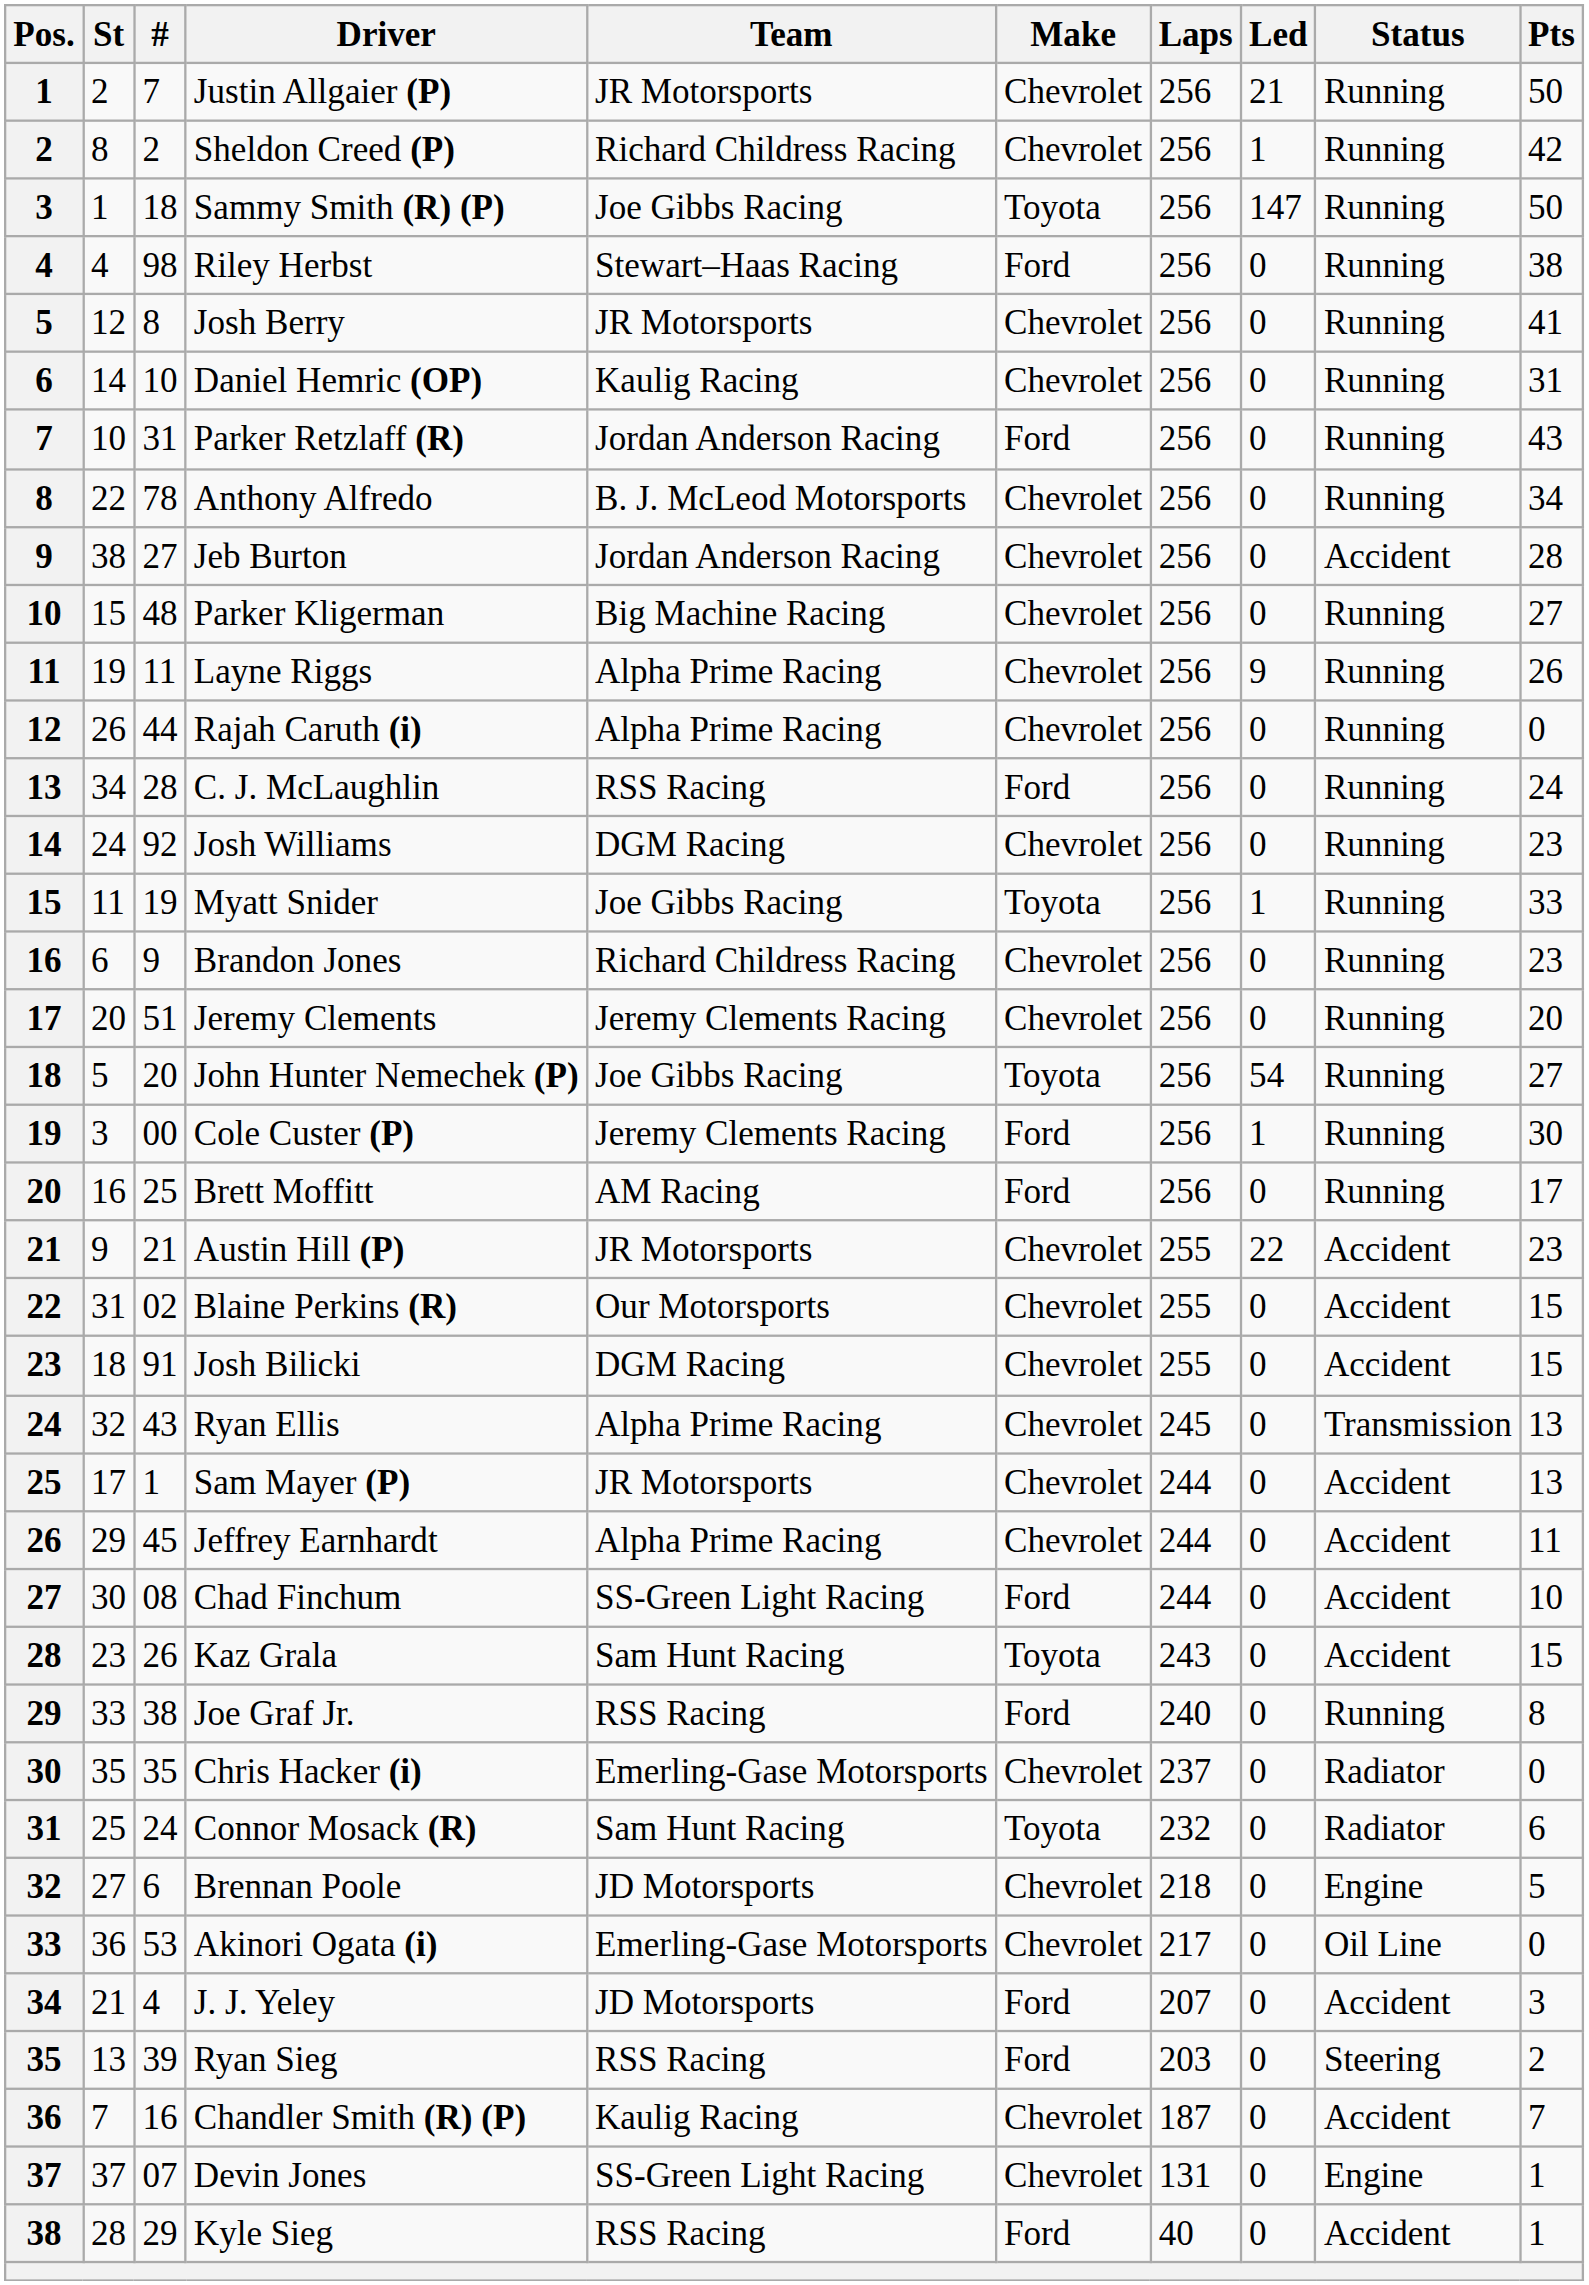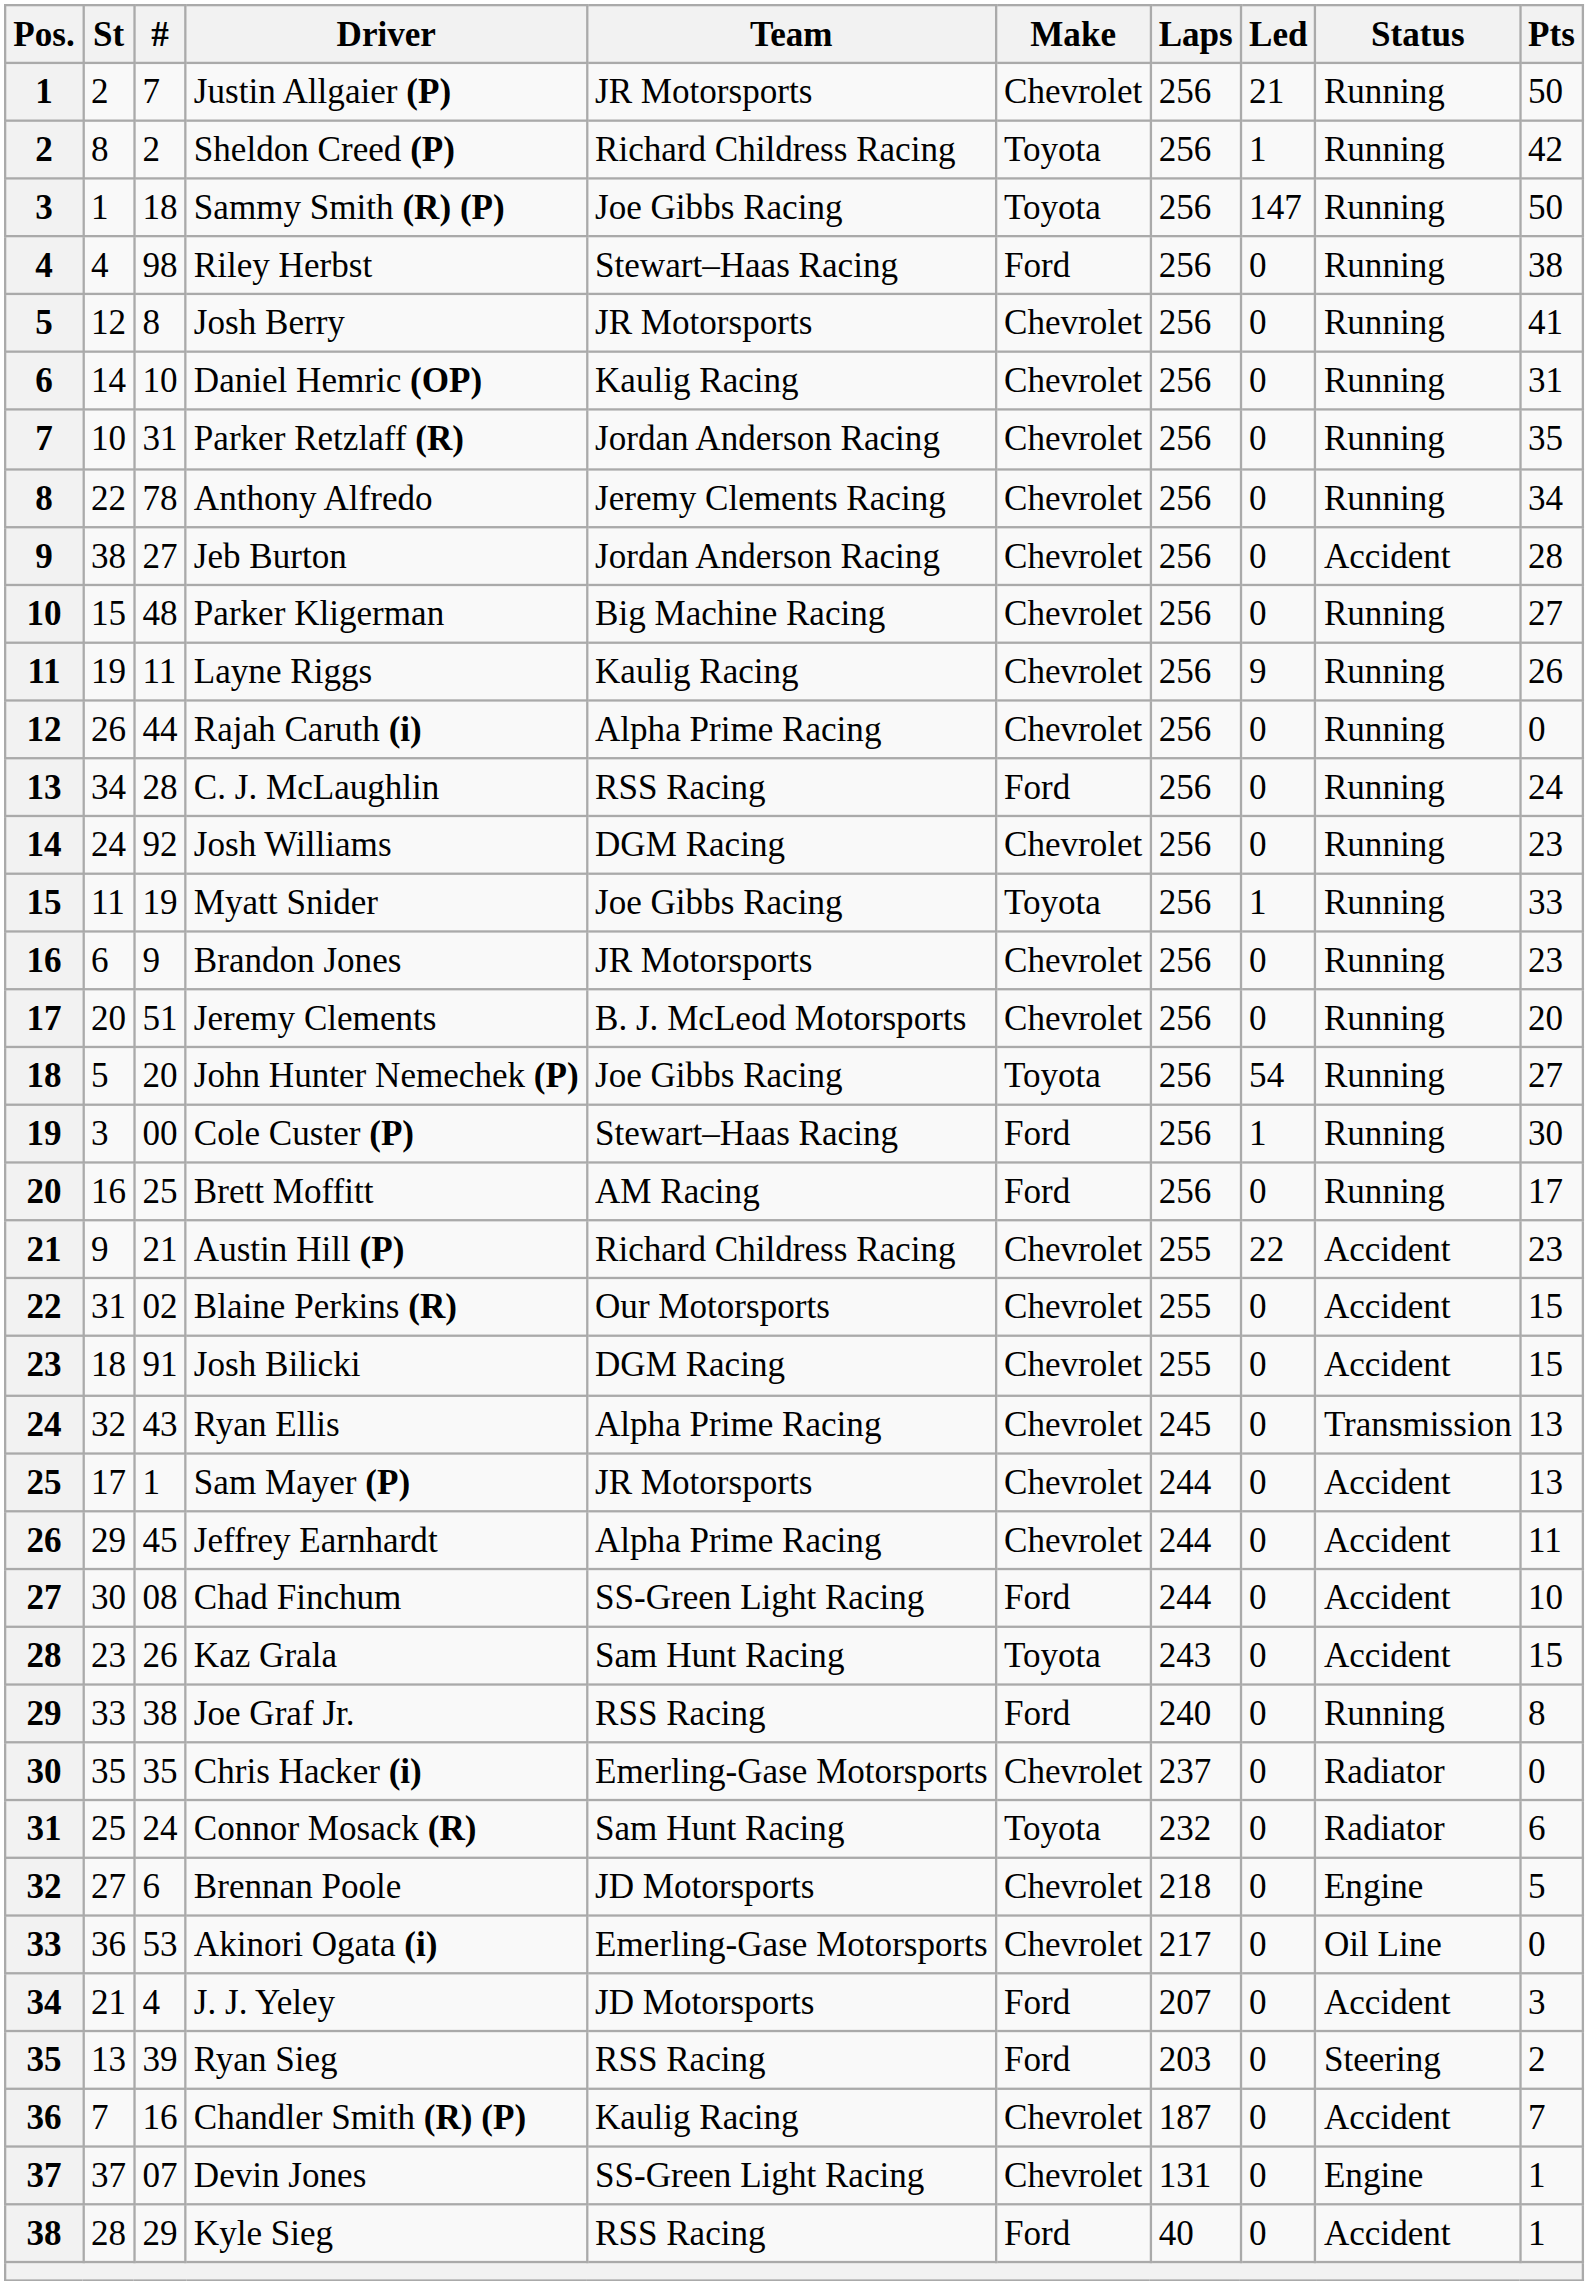 <table class="wikitable" style="font-size:95%">
 <tr>
 <th>Pos.</th>
 <th>St</th>
 <th>#</th>
 <th>Driver</th>
 <th>Team</th>
 <th>Make</th>
 <th>Laps</th>
 <th>Led</th>
 <th>Status</th>
 <th>Pts</th>
 </tr>
 <tr>
 <th>1</th>
 <td>2</td>
 <td>7</td>
 <td>Justin Allgaier <strong>(P)</strong></td>
 <td>JR Motorsports</td>
 <td>Chevrolet</td>
 <td>256</td>
 <td>21</td>
 <td>Running</td>
 <td>50</td>
 </tr>
 <tr>
 <th>2</th>
 <td>8</td>
 <td>2</td>
 <td>Sheldon Creed <strong>(P)</strong></td>
 <td>Richard Childress Racing</td>
-<td>Chevrolet</td>
+<td>Toyota</td>
 <td>256</td>
 <td>1</td>
 <td>Running</td>
 <td>42</td>
 </tr>
 <tr>
 <th>3</th>
 <td>1</td>
 <td>18</td>
 <td>Sammy Smith <strong>(R)</strong> <strong>(P)</strong></td>
 <td>Joe Gibbs Racing</td>
 <td>Toyota</td>
 <td>256</td>
 <td>147</td>
 <td>Running</td>
 <td>50</td>
 </tr>
 <tr>
 <th>4</th>
 <td>4</td>
 <td>98</td>
 <td>Riley Herbst</td>
 <td>Stewart–Haas Racing</td>
 <td>Ford</td>
 <td>256</td>
 <td>0</td>
 <td>Running</td>
 <td>38</td>
 </tr>
 <tr>
 <th>5</th>
 <td>12</td>
 <td>8</td>
 <td>Josh Berry</td>
 <td>JR Motorsports</td>
 <td>Chevrolet</td>
 <td>256</td>
 <td>0</td>
 <td>Running</td>
 <td>41</td>
 </tr>
 <tr>
 <th>6</th>
 <td>14</td>
 <td>10</td>
 <td>Daniel Hemric <strong>(OP)</strong></td>
 <td>Kaulig Racing</td>
 <td>Chevrolet</td>
 <td>256</td>
 <td>0</td>
 <td>Running</td>
 <td>31</td>
 </tr>
 <tr>
 <th>7</th>
 <td>10</td>
 <td>31</td>
 <td>Parker Retzlaff <strong>(R)</strong></td>
 <td>Jordan Anderson Racing</td>
-<td>Ford</td>
+<td>Chevrolet</td>
 <td>256</td>
 <td>0</td>
 <td>Running</td>
-<td>43</td>
+<td>35</td>
 </tr>
 <tr>
 <th>8</th>
 <td>22</td>
 <td>78</td>
 <td>Anthony Alfredo</td>
-<td>B. J. McLeod Motorsports</td>
+<td>Jeremy Clements Racing</td>
 <td>Chevrolet</td>
 <td>256</td>
 <td>0</td>
 <td>Running</td>
 <td>34</td>
 </tr>
 <tr>
 <th>9</th>
 <td>38</td>
 <td>27</td>
 <td>Jeb Burton</td>
 <td>Jordan Anderson Racing</td>
 <td>Chevrolet</td>
 <td>256</td>
 <td>0</td>
 <td>Accident</td>
 <td>28</td>
 </tr>
 <tr>
 <th>10</th>
 <td>15</td>
 <td>48</td>
 <td>Parker Kligerman</td>
 <td>Big Machine Racing</td>
 <td>Chevrolet</td>
 <td>256</td>
 <td>0</td>
 <td>Running</td>
 <td>27</td>
 </tr>
 <tr>
 <th>11</th>
 <td>19</td>
 <td>11</td>
 <td>Layne Riggs</td>
-<td>Alpha Prime Racing</td>
+<td>Kaulig Racing</td>
 <td>Chevrolet</td>
 <td>256</td>
 <td>9</td>
 <td>Running</td>
 <td>26</td>
 </tr>
 <tr>
 <th>12</th>
 <td>26</td>
 <td>44</td>
 <td>Rajah Caruth <strong>(i)</strong></td>
 <td>Alpha Prime Racing</td>
 <td>Chevrolet</td>
 <td>256</td>
 <td>0</td>
 <td>Running</td>
 <td>0</td>
 </tr>
 <tr>
 <th>13</th>
 <td>34</td>
 <td>28</td>
 <td>C. J. McLaughlin</td>
 <td>RSS Racing</td>
 <td>Ford</td>
 <td>256</td>
 <td>0</td>
 <td>Running</td>
 <td>24</td>
 </tr>
 <tr>
 <th>14</th>
 <td>24</td>
 <td>92</td>
 <td>Josh Williams</td>
 <td>DGM Racing</td>
 <td>Chevrolet</td>
 <td>256</td>
 <td>0</td>
 <td>Running</td>
 <td>23</td>
 </tr>
 <tr>
 <th>15</th>
 <td>11</td>
 <td>19</td>
 <td>Myatt Snider</td>
 <td>Joe Gibbs Racing</td>
 <td>Toyota</td>
 <td>256</td>
 <td>1</td>
 <td>Running</td>
 <td>33</td>
 </tr>
 <tr>
 <th>16</th>
 <td>6</td>
 <td>9</td>
 <td>Brandon Jones</td>
-<td>Richard Childress Racing</td>
+<td>JR Motorsports</td>
 <td>Chevrolet</td>
 <td>256</td>
 <td>0</td>
 <td>Running</td>
 <td>23</td>
 </tr>
 <tr>
 <th>17</th>
 <td>20</td>
 <td>51</td>
 <td>Jeremy Clements</td>
-<td>Jeremy Clements Racing</td>
+<td>B. J. McLeod Motorsports</td>
 <td>Chevrolet</td>
 <td>256</td>
 <td>0</td>
 <td>Running</td>
 <td>20</td>
 </tr>
 <tr>
 <th>18</th>
 <td>5</td>
 <td>20</td>
 <td>John Hunter Nemechek <strong>(P)</strong></td>
 <td>Joe Gibbs Racing</td>
 <td>Toyota</td>
 <td>256</td>
 <td>54</td>
 <td>Running</td>
 <td>27</td>
 </tr>
 <tr>
 <th>19</th>
 <td>3</td>
 <td>00</td>
 <td>Cole Custer <strong>(P)</strong></td>
-<td>Jeremy Clements Racing</td>
+<td>Stewart–Haas Racing</td>
 <td>Ford</td>
 <td>256</td>
 <td>1</td>
 <td>Running</td>
 <td>30</td>
 </tr>
 <tr>
 <th>20</th>
 <td>16</td>
 <td>25</td>
 <td>Brett Moffitt</td>
 <td>AM Racing</td>
 <td>Ford</td>
 <td>256</td>
 <td>0</td>
 <td>Running</td>
 <td>17</td>
 </tr>
 <tr>
 <th>21</th>
 <td>9</td>
 <td>21</td>
 <td>Austin Hill <strong>(P)</strong></td>
-<td>JR Motorsports</td>
+<td>Richard Childress Racing</td>
 <td>Chevrolet</td>
 <td>255</td>
 <td>22</td>
 <td>Accident</td>
 <td>23</td>
 </tr>
 <tr>
 <th>22</th>
 <td>31</td>
 <td>02</td>
 <td>Blaine Perkins <strong>(R)</strong></td>
 <td>Our Motorsports</td>
 <td>Chevrolet</td>
 <td>255</td>
 <td>0</td>
 <td>Accident</td>
 <td>15</td>
 </tr>
 <tr>
 <th>23</th>
 <td>18</td>
 <td>91</td>
 <td>Josh Bilicki</td>
 <td>DGM Racing</td>
 <td>Chevrolet</td>
 <td>255</td>
 <td>0</td>
 <td>Accident</td>
 <td>15</td>
 </tr>
 <tr>
 <th>24</th>
 <td>32</td>
 <td>43</td>
 <td>Ryan Ellis</td>
 <td>Alpha Prime Racing</td>
 <td>Chevrolet</td>
 <td>245</td>
 <td>0</td>
 <td>Transmission</td>
 <td>13</td>
 </tr>
 <tr>
 <th>25</th>
 <td>17</td>
 <td>1</td>
 <td>Sam Mayer <strong>(P)</strong></td>
 <td>JR Motorsports</td>
 <td>Chevrolet</td>
 <td>244</td>
 <td>0</td>
 <td>Accident</td>
 <td>13</td>
 </tr>
 <tr>
 <th>26</th>
 <td>29</td>
 <td>45</td>
 <td>Jeffrey Earnhardt</td>
 <td>Alpha Prime Racing</td>
 <td>Chevrolet</td>
 <td>244</td>
 <td>0</td>
 <td>Accident</td>
 <td>11</td>
 </tr>
 <tr>
 <th>27</th>
 <td>30</td>
 <td>08</td>
 <td>Chad Finchum</td>
 <td>SS-Green Light Racing</td>
 <td>Ford</td>
 <td>244</td>
 <td>0</td>
 <td>Accident</td>
 <td>10</td>
 </tr>
 <tr>
 <th>28</th>
 <td>23</td>
 <td>26</td>
 <td>Kaz Grala</td>
 <td>Sam Hunt Racing</td>
 <td>Toyota</td>
 <td>243</td>
 <td>0</td>
 <td>Accident</td>
 <td>15</td>
 </tr>
 <tr>
 <th>29</th>
 <td>33</td>
 <td>38</td>
 <td>Joe Graf Jr.</td>
 <td>RSS Racing</td>
 <td>Ford</td>
 <td>240</td>
 <td>0</td>
 <td>Running</td>
 <td>8</td>
 </tr>
 <tr>
 <th>30</th>
 <td>35</td>
 <td>35</td>
 <td>Chris Hacker <strong>(i)</strong></td>
 <td>Emerling-Gase Motorsports</td>
 <td>Chevrolet</td>
 <td>237</td>
 <td>0</td>
 <td>Radiator</td>
 <td>0</td>
 </tr>
 <tr>
 <th>31</th>
 <td>25</td>
 <td>24</td>
 <td>Connor Mosack <strong>(R)</strong></td>
 <td>Sam Hunt Racing</td>
 <td>Toyota</td>
 <td>232</td>
 <td>0</td>
 <td>Radiator</td>
 <td>6</td>
 </tr>
 <tr>
 <th>32</th>
 <td>27</td>
 <td>6</td>
 <td>Brennan Poole</td>
 <td>JD Motorsports</td>
 <td>Chevrolet</td>
 <td>218</td>
 <td>0</td>
 <td>Engine</td>
 <td>5</td>
 </tr>
 <tr>
 <th>33</th>
 <td>36</td>
 <td>53</td>
 <td>Akinori Ogata <strong>(i)</strong></td>
 <td>Emerling-Gase Motorsports</td>
 <td>Chevrolet</td>
 <td>217</td>
 <td>0</td>
 <td>Oil Line</td>
 <td>0</td>
 </tr>
 <tr>
 <th>34</th>
 <td>21</td>
 <td>4</td>
 <td>J. J. Yeley</td>
 <td>JD Motorsports</td>
 <td>Ford</td>
 <td>207</td>
 <td>0</td>
 <td>Accident</td>
 <td>3</td>
 </tr>
 <tr>
 <th>35</th>
 <td>13</td>
 <td>39</td>
 <td>Ryan Sieg</td>
 <td>RSS Racing</td>
 <td>Ford</td>
 <td>203</td>
 <td>0</td>
 <td>Steering</td>
 <td>2</td>
 </tr>
 <tr>
 <th>36</th>
 <td>7</td>
 <td>16</td>
 <td>Chandler Smith <strong>(R)</strong> <strong>(P)</strong></td>
 <td>Kaulig Racing</td>
 <td>Chevrolet</td>
 <td>187</td>
 <td>0</td>
 <td>Accident</td>
 <td>7</td>
 </tr>
 <tr>
 <th>37</th>
 <td>37</td>
 <td>07</td>
 <td>Devin Jones</td>
 <td>SS-Green Light Racing</td>
 <td>Chevrolet</td>
 <td>131</td>
 <td>0</td>
 <td>Engine</td>
 <td>1</td>
 </tr>
 <tr>
 <th>38</th>
 <td>28</td>
 <td>29</td>
 <td>Kyle Sieg</td>
 <td>RSS Racing</td>
 <td>Ford</td>
 <td>40</td>
 <td>0</td>
 <td>Accident</td>
 <td>1</td>
 </tr>
 <tr>
 <th colspan="10"></th>
 </tr>
 </table>
